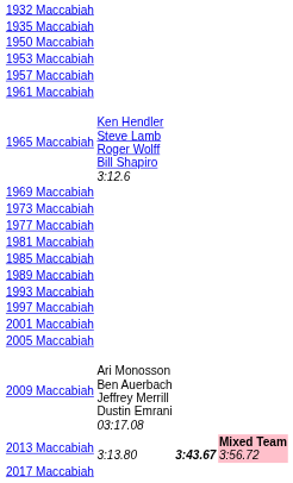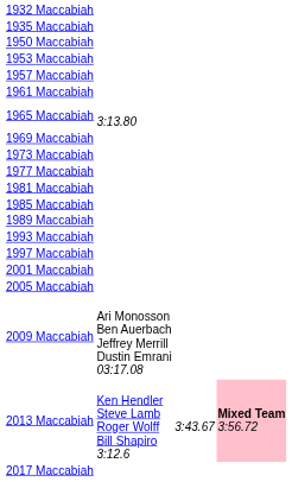 <table>
 <tr valign="top">
 <td><a href='#'>1932 Maccabiah</a></td>
 <td></td>
 <td></td>
 <td></td>
 </tr>
 <tr>
 <td><a href='#'>1935 Maccabiah</a></td>
 <td></td>
 <td></td>
 <td></td>
 </tr>
 <tr>
 <td><a href='#'>1950 Maccabiah</a></td>
 <td></td>
 <td></td>
 <td></td>
 </tr>
 <tr>
 <td><a href='#'>1953 Maccabiah</a></td>
 <td></td>
 <td></td>
 <td></td>
 </tr>
 <tr>
 <td><a href='#'>1957 Maccabiah</a></td>
 <td></td>
 <td></td>
 <td></td>
 </tr>
 <tr>
 <td><a href='#'>1961 Maccabiah</a></td>
 <td></td>
 <td></td>
 <td></td>
 </tr>
 <tr>
 <td><a href='#'>1965 Maccabiah</a></td>
-<td><br><a href='#'>Ken Hendler</a><br><a href='#'>Steve Lamb</a><br><a href='#'>Roger Wolff</a><br><a href='#'>Bill Shapiro</a><br><em>3:12.6 </em></td>
+<td><br><em>3:13.80</em></td>
 <td></td>
 <td></td>
 </tr>
 <tr>
 <td><a href='#'>1969 Maccabiah</a></td>
 <td></td>
 <td></td>
 <td></td>
 </tr>
 <tr>
 <td><a href='#'>1973 Maccabiah</a></td>
 <td></td>
 <td></td>
 <td></td>
 </tr>
 <tr>
 <td><a href='#'>1977 Maccabiah</a></td>
 <td></td>
 <td></td>
 <td></td>
 </tr>
 <tr>
 <td><a href='#'>1981 Maccabiah</a></td>
 <td></td>
 <td></td>
 <td></td>
 </tr>
 <tr>
 <td><a href='#'>1985 Maccabiah</a></td>
 <td></td>
 <td></td>
 <td></td>
 </tr>
 <tr>
 <td><a href='#'>1989 Maccabiah</a></td>
 <td></td>
 <td></td>
 <td></td>
 </tr>
 <tr>
 <td><a href='#'>1993 Maccabiah</a></td>
 <td></td>
 <td></td>
 <td></td>
 </tr>
 <tr>
 <td><a href='#'>1997 Maccabiah</a></td>
 <td></td>
 <td></td>
 <td></td>
 </tr>
 <tr>
 <td><a href='#'>2001 Maccabiah</a></td>
 <td></td>
 <td></td>
 <td></td>
 </tr>
 <tr>
 <td><a href='#'>2005 Maccabiah</a></td>
 <td></td>
 <td></td>
 <td></td>
 </tr>
 <tr>
 <td><a href='#'>2009 Maccabiah</a></td>
 <td><br>Ari Monosson<br>Ben Auerbach<br>Jeffrey Merrill<br>Dustin Emrani<br><em>03:17.08</em></td>
 <td></td>
 <td></td>
 <td></td>
 </tr>
 <tr>
 <td><a href='#'>2013 Maccabiah</a></td>
-<td><br><em>3:13.80</em></td>
-<td><strong><br><em>3:43.67</em></strong></td>
+<td><br><a href='#'>Ken Hendler</a><br><a href='#'>Steve Lamb</a><br><a href='#'>Roger Wolff</a><br><a href='#'>Bill Shapiro</a><br><em>3:12.6 </em></td>
+<td><br><em>3:43.67</em></td>
 <td style="background: pink;"><strong>Mixed Team</strong><br><em>3:56.72</em></td>
 </tr>
 <tr>
 <td><a href='#'>2017 Maccabiah</a></td>
 <td></td>
 <td></td>
 <td></td>
 </tr>
 </table>
